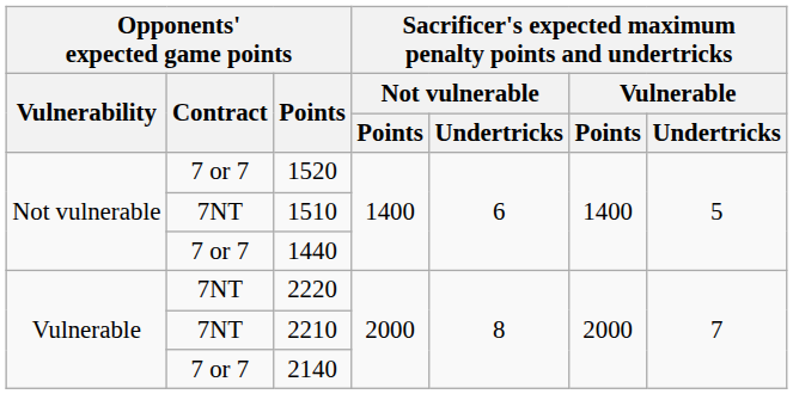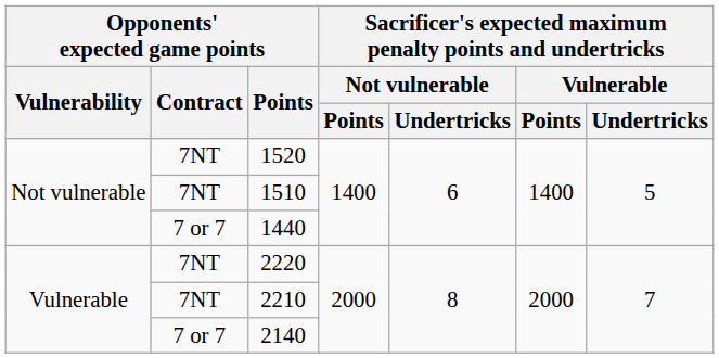 <table class="wikitable" style="text-align:center; float:right; margin-left:1.0em;">
 <tr>
 <th colspan=3>Opponents'<br>expected game points</th>
 <th colspan=4>Sacrificer's expected maximum<br>penalty points and undertricks</th>
 </tr>
 <tr>
 <th rowspan=2>Vulnerability</th>
 <th rowspan=2>Contract</th>
 <th rowspan=2>Points</th>
 <th colspan=2>Not vulnerable</th>
 <th colspan=2>Vulnerable</th>
 </tr>
 <tr>
 <th>Points</th>
 <th>Undertricks</th>
 <th>Points</th>
 <th>Undertricks</th>
 </tr>
 <tr>
 <td rowspan=3>Not vulnerable</td>
-<td>7 or 7</td>
+<td>7NT</td>
 <td>1520</td>
 <td rowspan=3>1400</td>
 <td rowspan=3>6</td>
 <td rowspan=3>1400</td>
 <td rowspan=3>5</td>
 </tr>
 <tr>
 <td>7NT</td>
 <td>1510</td>
 </tr>
 <tr>
 <td>7 or 7</td>
 <td>1440</td>
 </tr>
 <tr>
 <td rowspan=3>Vulnerable</td>
 <td>7NT</td>
 <td>2220</td>
 <td rowspan=3>2000</td>
 <td rowspan=3>8</td>
 <td rowspan=3>2000</td>
 <td rowspan=3>7</td>
 </tr>
 <tr>
 <td>7NT</td>
 <td>2210</td>
 </tr>
 <tr>
 <td>7 or 7</td>
 <td>2140</td>
 </tr>
 </table>
